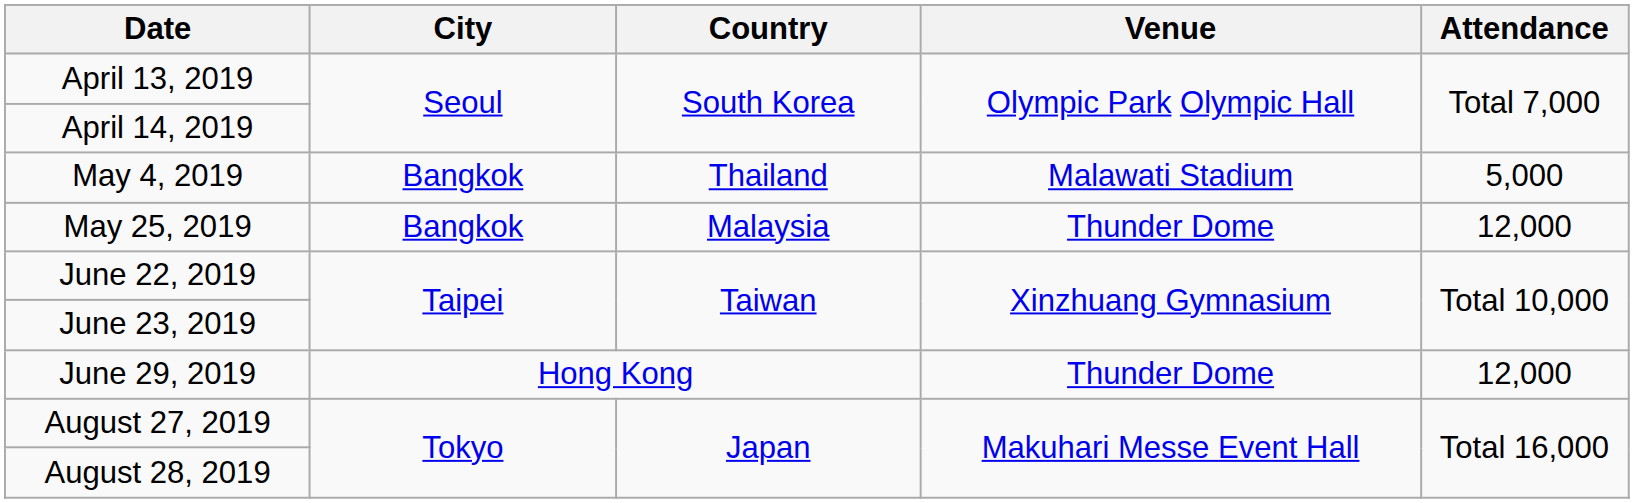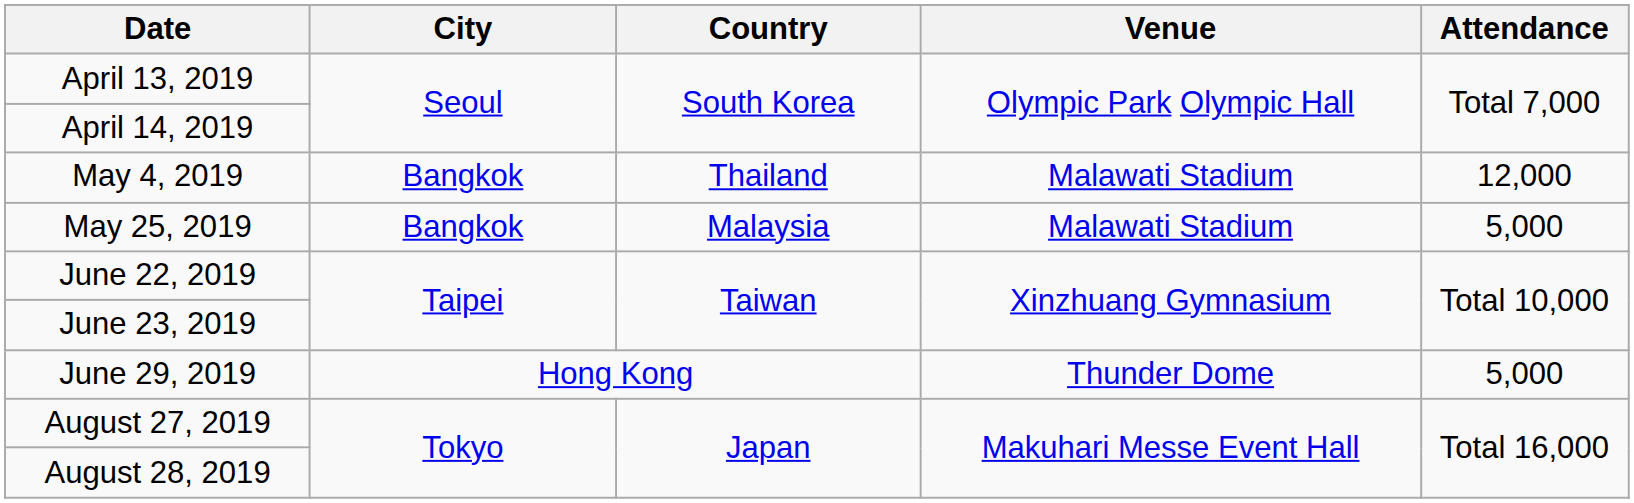 <table class=wikitable style=text-align:center;>
 <tr>
 <th width=150>Date</th>
 <th width=150>City</th>
 <th width=150>Country</th>
 <th width=250>Venue</th>
 <th width=100>Attendance</th>
 </tr>
 <tr>
 <td>April 13, 2019</td>
 <td rowspan=2><a href='#'>Seoul</a></td>
 <td rowspan=2><a href='#'>South Korea</a></td>
 <td rowspan=2><a href='#'>Olympic Park</a> <a href='#'>Olympic Hall</a></td>
 <td rowspan=2>Total 7,000</td>
 </tr>
 <tr>
 <td>April 14, 2019</td>
 </tr>
 <tr>
 <td>May 4, 2019</td>
 <td><a href='#'>Bangkok</a></td>
 <td><a href='#'>Thailand</a></td>
 <td><a href='#'>Malawati Stadium</a></td>
-<td>5,000</td>
+<td>12,000</td>
 </tr>
 <tr>
 <td>May 25, 2019</td>
 <td><a href='#'>Bangkok</a></td>
 <td><a href='#'>Malaysia</a></td>
-<td><a href='#'>Thunder Dome</a></td>
-<td>12,000</td>
+<td><a href='#'>Malawati Stadium</a></td>
+<td>5,000</td>
 </tr>
 <tr>
 <td>June 22, 2019</td>
 <td rowspan=2><a href='#'>Taipei</a></td>
 <td rowspan=2><a href='#'>Taiwan</a></td>
 <td rowspan=2><a href='#'>Xinzhuang Gymnasium</a></td>
 <td rowspan=2>Total 10,000</td>
 </tr>
 <tr>
 <td>June 23, 2019</td>
 </tr>
 <tr>
 <td>June 29, 2019</td>
 <td colspan=2><a href='#'>Hong Kong</a></td>
 <td><a href='#'>Thunder Dome</a></td>
-<td>12,000</td>
+<td>5,000</td>
 </tr>
 <tr>
 <td>August 27, 2019</td>
 <td rowspan=2><a href='#'>Tokyo</a></td>
 <td rowspan=2><a href='#'>Japan</a></td>
 <td rowspan=2><a href='#'>Makuhari Messe Event Hall</a></td>
 <td rowspan=2>Total 16,000</td>
 </tr>
 <tr>
 <td>August 28, 2019</td>
 </tr>
 </table>
